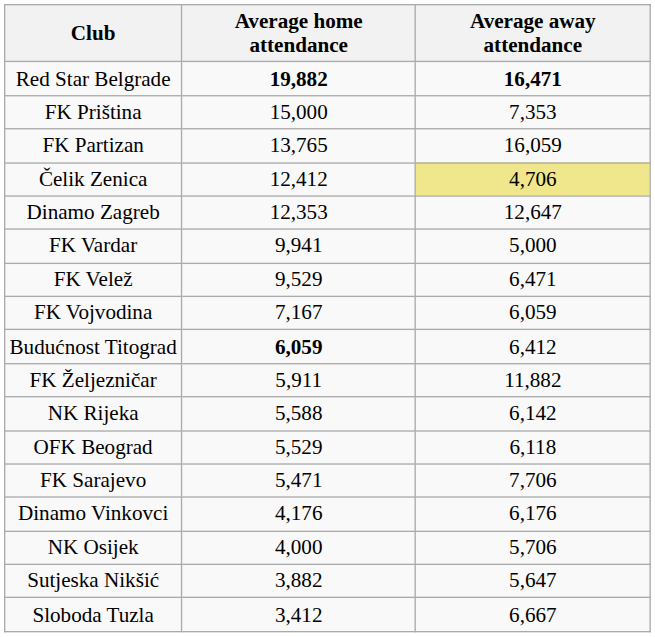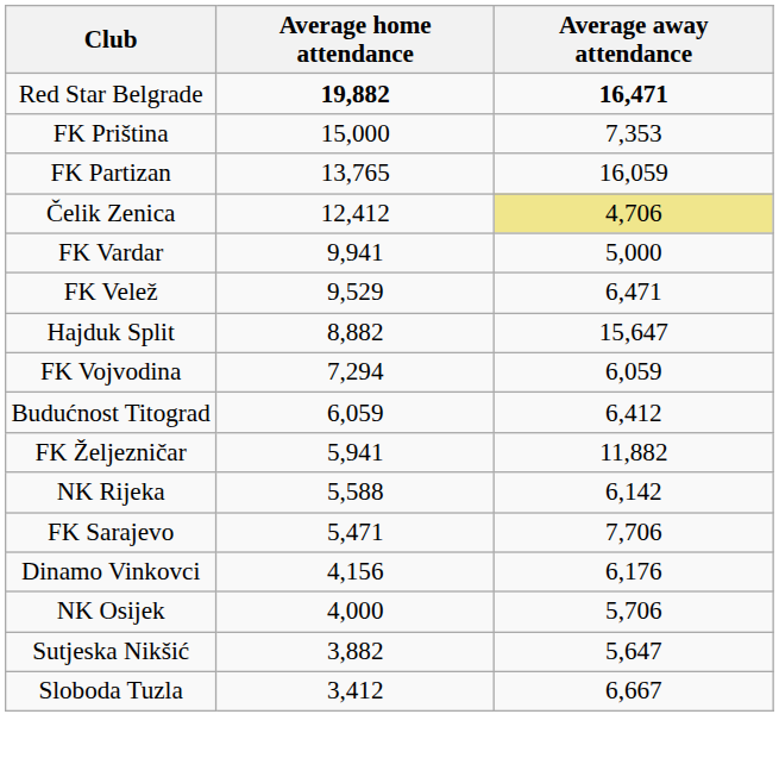 <table class="wikitable sortable" style="text-align:center">
 <tr>
 <th class="unsortable">Club</th>
 <th width=170>Average home attendance</th>
 <th width=170>Average away attendance</th>
 </tr>
 <tr>
 <td rowspan="1">Red Star Belgrade</td>
 <td><strong>19,882</strong></td>
 <td><strong>16,471</strong></td>
 </tr>
 <tr>
 <td rowspan="1">FK Priština</td>
 <td>15,000</td>
 <td>7,353</td>
 </tr>
 <tr>
 <td rowspan="1">FK Partizan</td>
 <td>13,765</td>
 <td>16,059</td>
 </tr>
 <tr>
 <td rowspan="1">Čelik Zenica</td>
 <td>12,412</td>
 <td style="background: khaki;">4,706</td>
 </tr>
 <tr>
-<td rowspan="1">Dinamo Zagreb</td>
-<td>12,353</td>
-<td>12,647</td>
-</tr>
-<tr>
 <td rowspan="1">FK Vardar</td>
 <td>9,941</td>
 <td>5,000</td>
 </tr>
 <tr>
 <td rowspan="1">FK Velež</td>
 <td>9,529</td>
 <td>6,471</td>
 </tr>
 <tr>
+<td rowspan="1">Hajduk Split</td>
+<td>8,882</td>
+<td>15,647</td>
+</tr>
+<tr>
 <td rowspan="1">FK Vojvodina</td>
-<td>7,167</td>
+<td>7,294</td>
 <td>6,059</td>
 </tr>
 <tr>
 <td rowspan="1">Budućnost Titograd</td>
-<td><strong>6,059</strong></td>
+<td>6,059</td>
 <td>6,412</td>
 </tr>
 <tr>
 <td rowspan="1">FK Željezničar</td>
-<td>5,911</td>
+<td>5,941</td>
 <td>11,882</td>
 </tr>
 <tr>
 <td rowspan="1">NK Rijeka</td>
 <td>5,588</td>
 <td>6,142</td>
 </tr>
 <tr>
-<td rowspan="1">OFK Beograd</td>
-<td>5,529</td>
-<td>6,118</td>
-</tr>
-<tr>
 <td rowspan="1">FK Sarajevo</td>
 <td>5,471</td>
 <td>7,706</td>
 </tr>
 <tr>
 <td rowspan="1">Dinamo Vinkovci</td>
-<td>4,176</td>
+<td>4,156</td>
 <td>6,176</td>
 </tr>
 <tr>
 <td rowspan="1">NK Osijek</td>
 <td>4,000</td>
 <td>5,706</td>
 </tr>
 <tr>
 <td rowspan="1">Sutjeska Nikšić</td>
 <td>3,882</td>
 <td>5,647</td>
 </tr>
 <tr>
 <td rowspan="1">Sloboda Tuzla</td>
 <td>3,412</td>
 <td>6,667</td>
 </tr>
 </table>
